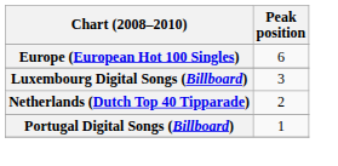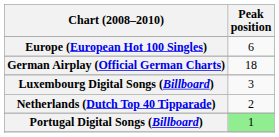 <table class="wikitable sortable plainrowheaders" style="text-align:center">
 <tr>
 <th>Chart (2008–2010)</th>
 <th>Peak<br>position</th>
 </tr>
 <tr>
 </tr>
 <tr>
 </tr>
 <tr>
 </tr>
 <tr>
 <th scope="row">Europe (<a href='#'>European Hot 100 Singles</a>)</th>
 <td style="text-align:center;">6</td>
 </tr>
 <tr>
 </tr>
 <tr>
 </tr>
 <tr>
+<th scope="row">German Airplay (<a href='#'>Official German Charts</a>)</th>
+<td style="text-align:center;">18</td>
+</tr>
+<tr>
 </tr>
 <tr>
 <th scope="row">Luxembourg Digital Songs (<em><a href='#'>Billboard</a></em>)</th>
 <td style="text-align:center;">3</td>
 </tr>
 <tr>
 <th scope="row">Netherlands (<a href='#'>Dutch Top 40 Tipparade</a>)</th>
 <td style="text-align:center;">2</td>
 </tr>
 <tr>
 </tr>
 <tr>
 <th scope="row">Portugal Digital Songs (<em><a href='#'>Billboard</a></em>)</th>
-<td style="text-align:center;">1</td>
+<td style="background: lightgreen; text-align:center;">1</td>
 </tr>
 <tr>
 </tr>
 <tr>
 </tr>
 <tr>
 </tr>
 <tr>
 </tr>
 <tr>
 </tr>
 </table>
